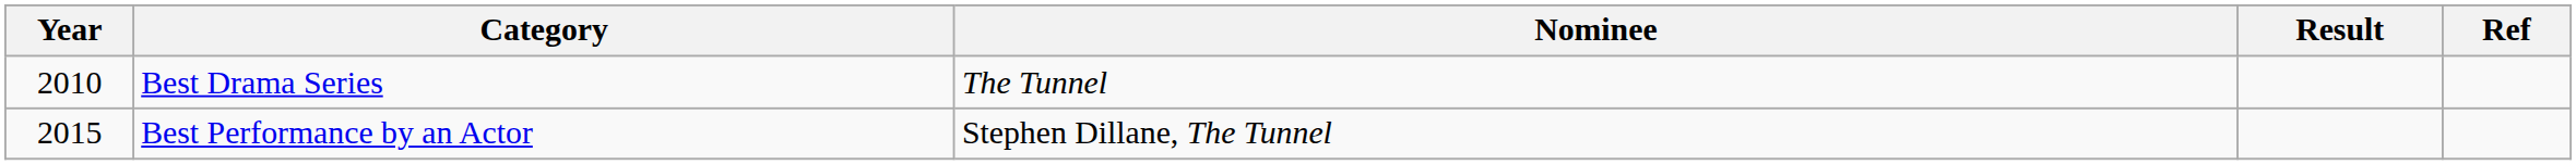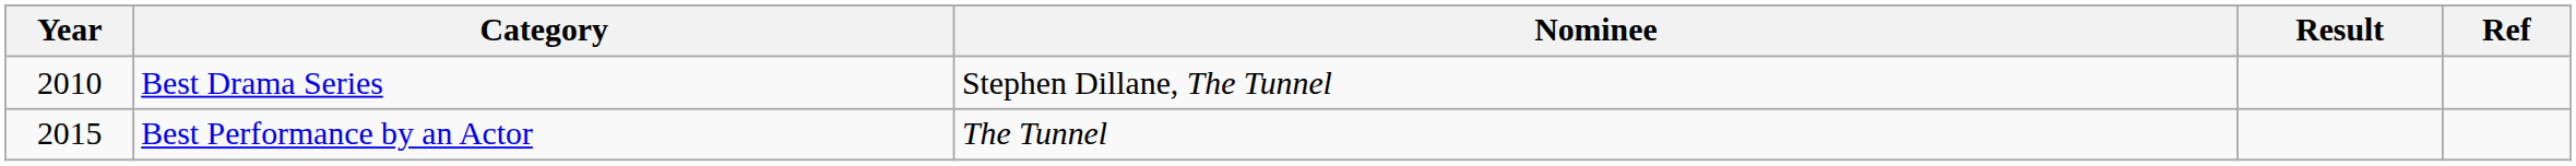 <table class="wikitable" style="width:100%;">
 <tr>
 <th style="width:5%;">Year</th>
 <th style="width:32%;">Category</th>
 <th style="width:50%;">Nominee</th>
 <th style="width:8%;">Result</th>
 <th style="width:5%;">Ref</th>
 </tr>
 <tr>
 <td style="text-align:center;">2010</td>
 <td><a href='#'>Best Drama Series</a></td>
-<td><em>The Tunnel</em></td>
+<td>Stephen Dillane, <em>The Tunnel</em></td>
 <td></td>
 <td style="text-align:center;"></td>
 </tr>
 <tr>
 <td style="text-align:center;">2015</td>
 <td><a href='#'>Best Performance by an Actor</a></td>
-<td>Stephen Dillane, <em>The Tunnel</em></td>
+<td><em>The Tunnel</em></td>
 <td></td>
 <td style="text-align:center;"></td>
 </tr>
 </table>
